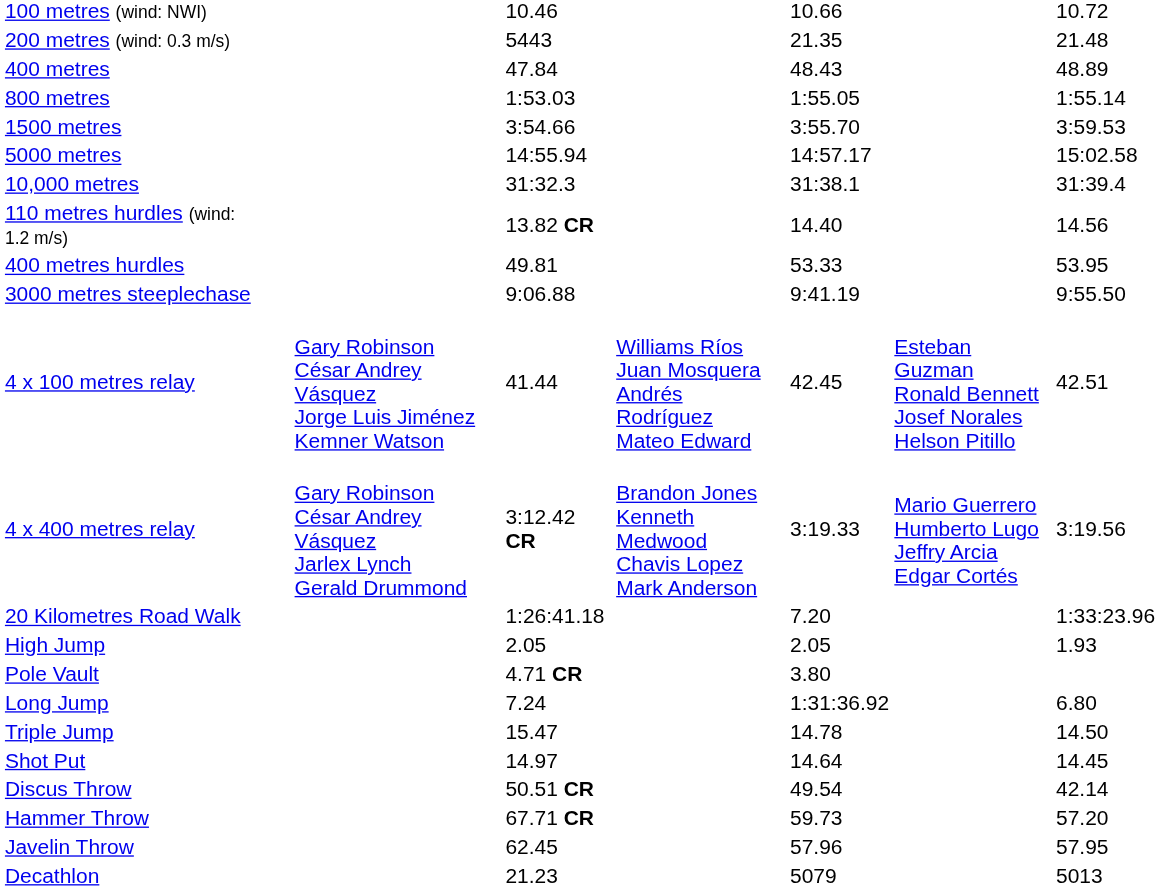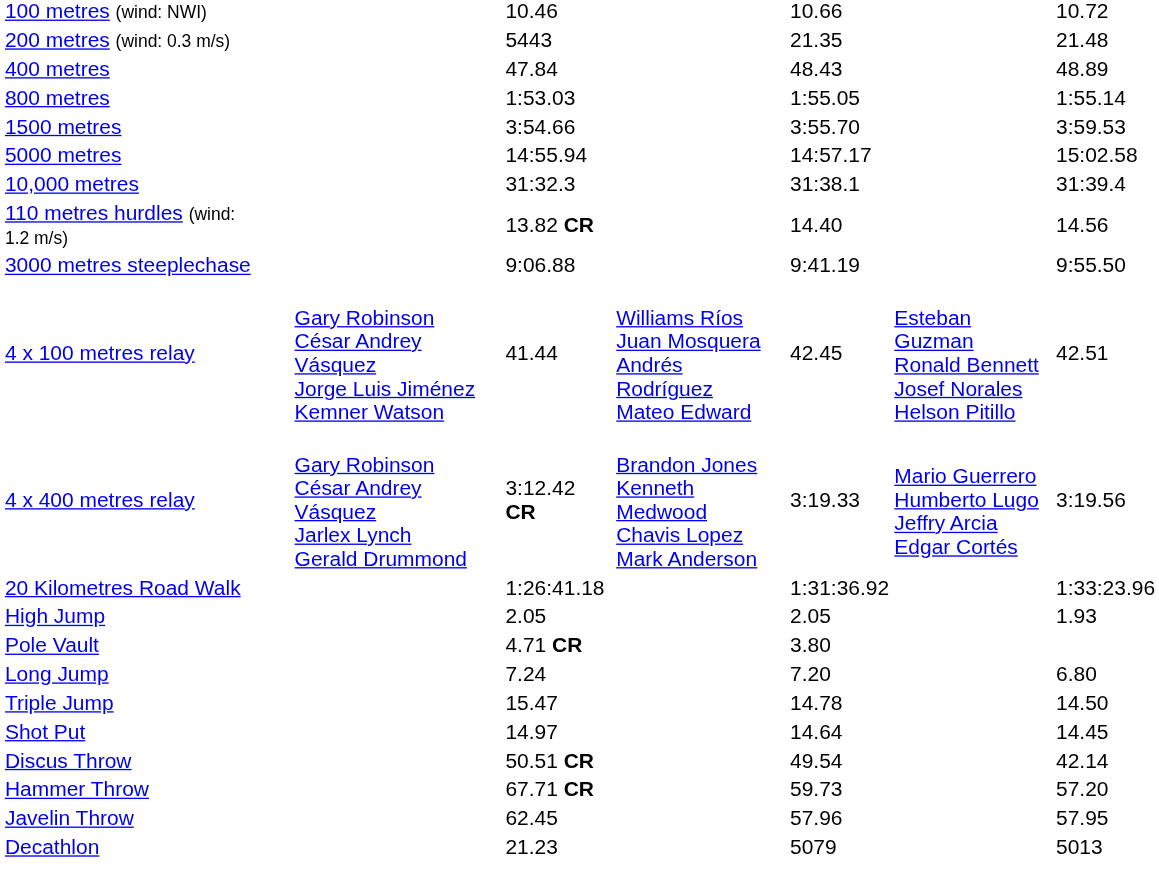 <table>
 <tr>
 <td><a href='#'>100 metres</a> <small>(wind: NWI)</small></td>
 <td></td>
 <td>10.46</td>
 <td></td>
 <td>10.66</td>
 <td></td>
 <td>10.72</td>
 </tr>
 <tr>
 <td><a href='#'>200 metres</a> <small>(wind: 0.3 m/s)</small></td>
 <td></td>
 <td>5443</td>
 <td></td>
 <td>21.35</td>
 <td></td>
 <td>21.48</td>
 </tr>
 <tr>
 <td><a href='#'>400 metres</a></td>
 <td></td>
 <td>47.84</td>
 <td></td>
 <td>48.43</td>
 <td></td>
 <td>48.89</td>
 </tr>
 <tr>
 <td><a href='#'>800 metres</a></td>
 <td></td>
 <td>1:53.03</td>
 <td></td>
 <td>1:55.05</td>
 <td></td>
 <td>1:55.14</td>
 </tr>
 <tr>
 <td><a href='#'>1500 metres</a></td>
 <td></td>
 <td>3:54.66</td>
 <td></td>
 <td>3:55.70</td>
 <td></td>
 <td>3:59.53</td>
 </tr>
 <tr>
 <td><a href='#'>5000 metres</a></td>
 <td></td>
 <td>14:55.94</td>
 <td></td>
 <td>14:57.17</td>
 <td></td>
 <td>15:02.58</td>
 </tr>
 <tr>
 <td><a href='#'>10,000 metres</a></td>
 <td></td>
 <td>31:32.3</td>
 <td></td>
 <td>31:38.1</td>
 <td></td>
 <td>31:39.4</td>
 </tr>
 <tr>
 <td><a href='#'>110 metres hurdles</a> <small>(wind: 1.2 m/s)</small></td>
 <td></td>
 <td>13.82 <strong>CR</strong></td>
 <td></td>
 <td>14.40</td>
 <td></td>
 <td>14.56</td>
 </tr>
 <tr>
-<td><a href='#'>400 metres hurdles</a></td>
-<td></td>
-<td>49.81</td>
-<td></td>
-<td>53.33</td>
-<td></td>
-<td>53.95</td>
-</tr>
-<tr>
 <td><a href='#'>3000 metres steeplechase</a></td>
 <td></td>
 <td>9:06.88</td>
 <td></td>
 <td>9:41.19</td>
 <td></td>
 <td>9:55.50</td>
 </tr>
 <tr>
 <td><a href='#'>4 x 100 metres relay</a></td>
 <td> <br> <a href='#'>Gary Robinson</a> <br> <a href='#'>César Andrey Vásquez</a> <br> <a href='#'>Jorge Luis Jiménez</a> <br> <a href='#'>Kemner Watson</a></td>
 <td>41.44</td>
 <td> <br> <a href='#'>Williams Ríos</a> <br> <a href='#'>Juan Mosquera</a> <br> <a href='#'>Andrés Rodríguez</a> <br> <a href='#'>Mateo Edward</a></td>
 <td>42.45</td>
 <td> <br> <a href='#'>Esteban Guzman</a> <br> <a href='#'>Ronald Bennett</a> <br> <a href='#'>Josef Norales</a> <br> <a href='#'>Helson Pitillo</a></td>
 <td>42.51</td>
 </tr>
 <tr>
 <td><a href='#'>4 x 400 metres relay</a></td>
 <td> <br> <a href='#'>Gary Robinson</a> <br> <a href='#'>César Andrey Vásquez</a> <br> <a href='#'>Jarlex Lynch</a> <br> <a href='#'>Gerald Drummond</a></td>
 <td>3:12.42 <strong>CR</strong></td>
 <td> <br> <a href='#'>Brandon Jones</a> <br> <a href='#'>Kenneth Medwood</a> <br> <a href='#'>Chavis Lopez</a> <br> <a href='#'>Mark Anderson</a></td>
 <td>3:19.33</td>
 <td> <br> <a href='#'>Mario Guerrero</a> <br> <a href='#'>Humberto Lugo</a> <br> <a href='#'>Jeffry Arcia</a> <br> <a href='#'>Edgar Cortés</a></td>
 <td>3:19.56</td>
 </tr>
 <tr>
 <td><a href='#'>20 Kilometres Road Walk</a></td>
 <td></td>
 <td>1:26:41.18</td>
 <td></td>
-<td>7.20</td>
+<td>1:31:36.92</td>
 <td></td>
 <td>1:33:23.96</td>
 </tr>
 <tr>
 <td><a href='#'>High Jump</a></td>
 <td></td>
 <td>2.05</td>
 <td></td>
 <td>2.05</td>
 <td></td>
 <td>1.93</td>
 </tr>
 <tr>
 <td><a href='#'>Pole Vault</a></td>
 <td></td>
 <td>4.71 <strong>CR</strong></td>
 <td></td>
 <td>3.80</td>
 <td></td>
 </tr>
 <tr>
 <td><a href='#'>Long Jump</a></td>
 <td></td>
 <td>7.24</td>
 <td></td>
-<td>1:31:36.92</td>
+<td>7.20</td>
 <td></td>
 <td>6.80</td>
 </tr>
 <tr>
 <td><a href='#'>Triple Jump</a></td>
 <td></td>
 <td>15.47</td>
 <td></td>
 <td>14.78</td>
 <td></td>
 <td>14.50</td>
 </tr>
 <tr>
 <td><a href='#'>Shot Put</a></td>
 <td></td>
 <td>14.97</td>
 <td></td>
 <td>14.64</td>
 <td></td>
 <td>14.45</td>
 </tr>
 <tr>
 <td><a href='#'>Discus Throw</a></td>
 <td></td>
 <td>50.51 <strong>CR</strong></td>
 <td></td>
 <td>49.54</td>
 <td></td>
 <td>42.14</td>
 </tr>
 <tr>
 <td><a href='#'>Hammer Throw</a></td>
 <td></td>
 <td>67.71 <strong>CR</strong></td>
 <td></td>
 <td>59.73</td>
 <td></td>
 <td>57.20</td>
 </tr>
 <tr>
 <td><a href='#'>Javelin Throw</a></td>
 <td></td>
 <td>62.45</td>
 <td></td>
 <td>57.96</td>
 <td></td>
 <td>57.95</td>
 </tr>
 <tr>
 <td><a href='#'>Decathlon</a></td>
 <td></td>
 <td>21.23</td>
 <td></td>
 <td>5079</td>
 <td></td>
 <td>5013</td>
 </tr>
 </table>
